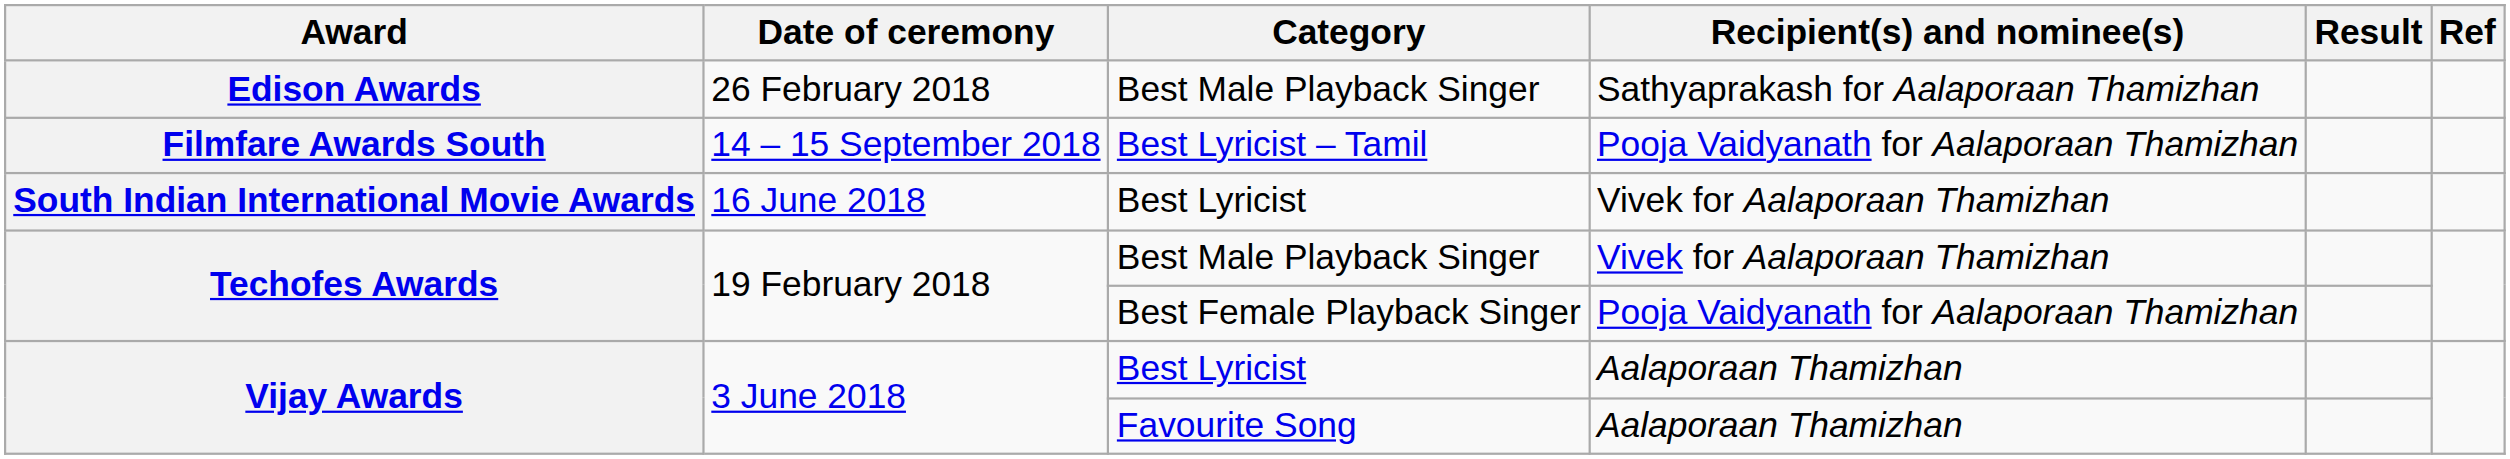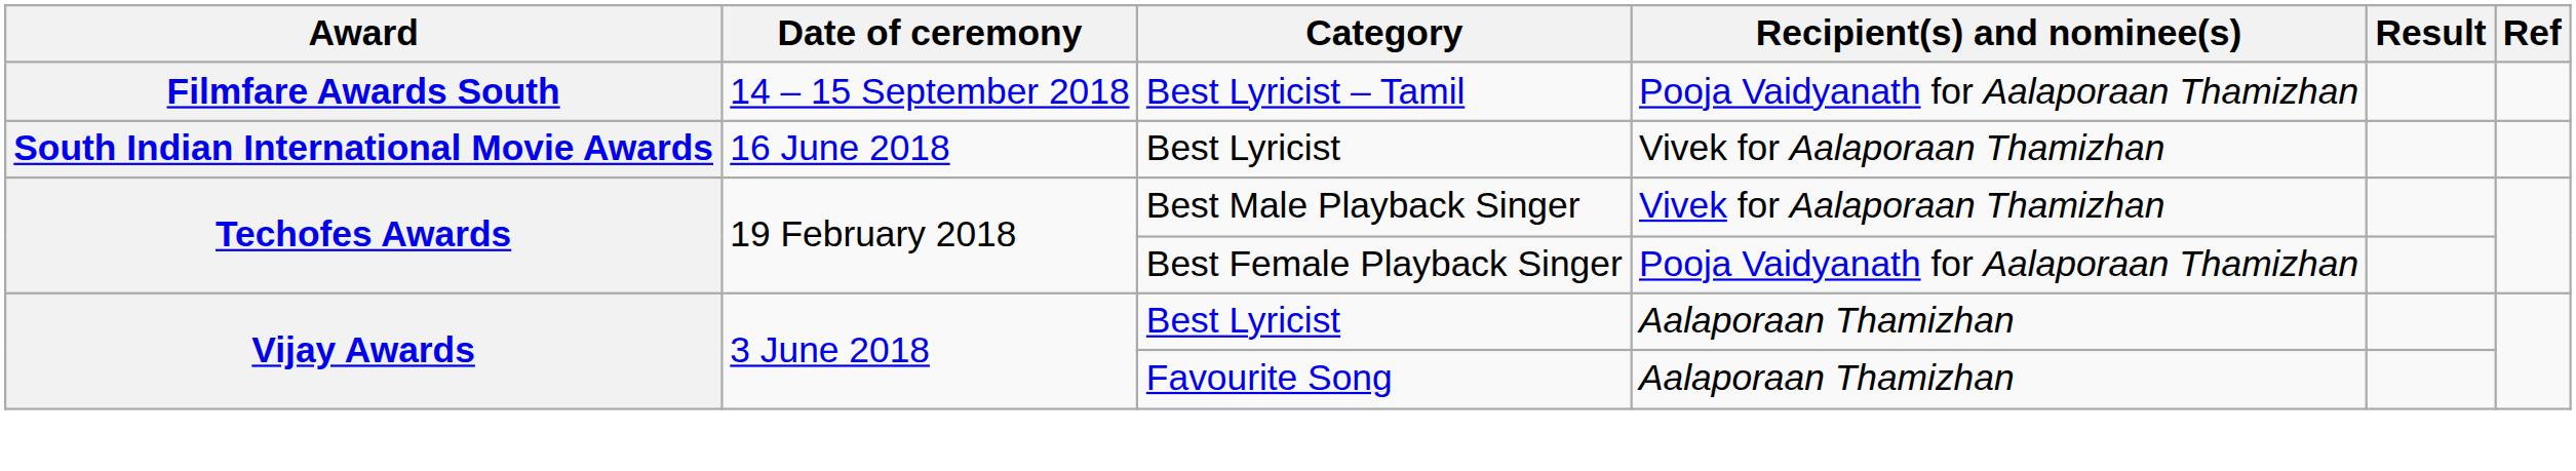 <table class="wikitable sortable">
 <tr>
 <th>Award</th>
 <th>Date of ceremony</th>
 <th>Category</th>
 <th>Recipient(s) and nominee(s)</th>
 <th>Result</th>
 <th>Ref</th>
-</tr>
-<tr>
-<th><a href='#'>Edison Awards</a></th>
-<td>26 February 2018</td>
-<td>Best Male Playback Singer</td>
-<td>Sathyaprakash for <em>Aalaporaan Thamizhan</em></td>
-<td></td>
-<td></td>
 </tr>
 <tr>
 <th><a href='#'>Filmfare Awards South</a></th>
 <td><a href='#'>14 – 15 September 2018</a></td>
 <td><a href='#'>Best Lyricist – Tamil</a></td>
 <td><a href='#'>Pooja Vaidyanath</a> for <em>Aalaporaan Thamizhan</em></td>
 <td></td>
 <td></td>
 </tr>
 <tr>
 <th><a href='#'>South Indian International Movie Awards</a></th>
 <td><a href='#'>16 June 2018</a></td>
 <td>Best Lyricist</td>
 <td>Vivek for <em>Aalaporaan Thamizhan</em></td>
 <td></td>
 <td></td>
 </tr>
 <tr>
 <th rowspan="2"><a href='#'>Techofes Awards</a></th>
 <td rowspan="2">19 February 2018</td>
 <td>Best Male Playback Singer</td>
 <td><a href='#'>Vivek</a> for <em>Aalaporaan Thamizhan</em></td>
 <td></td>
 <td rowspan="2"></td>
 </tr>
 <tr>
 <td>Best Female Playback Singer</td>
 <td><a href='#'>Pooja Vaidyanath</a> for <em>Aalaporaan Thamizhan</em></td>
 <td></td>
 </tr>
 <tr>
 <th rowspan="2"><a href='#'>Vijay Awards</a></th>
 <td rowspan="2"><a href='#'>3 June 2018</a></td>
 <td><a href='#'>Best Lyricist</a></td>
 <td><em>Aalaporaan Thamizhan</em></td>
 <td></td>
 <td rowspan="2"></td>
 </tr>
 <tr>
 <td><a href='#'>Favourite Song</a></td>
 <td><em>Aalaporaan Thamizhan</em></td>
 <td></td>
 </tr>
 </table>
